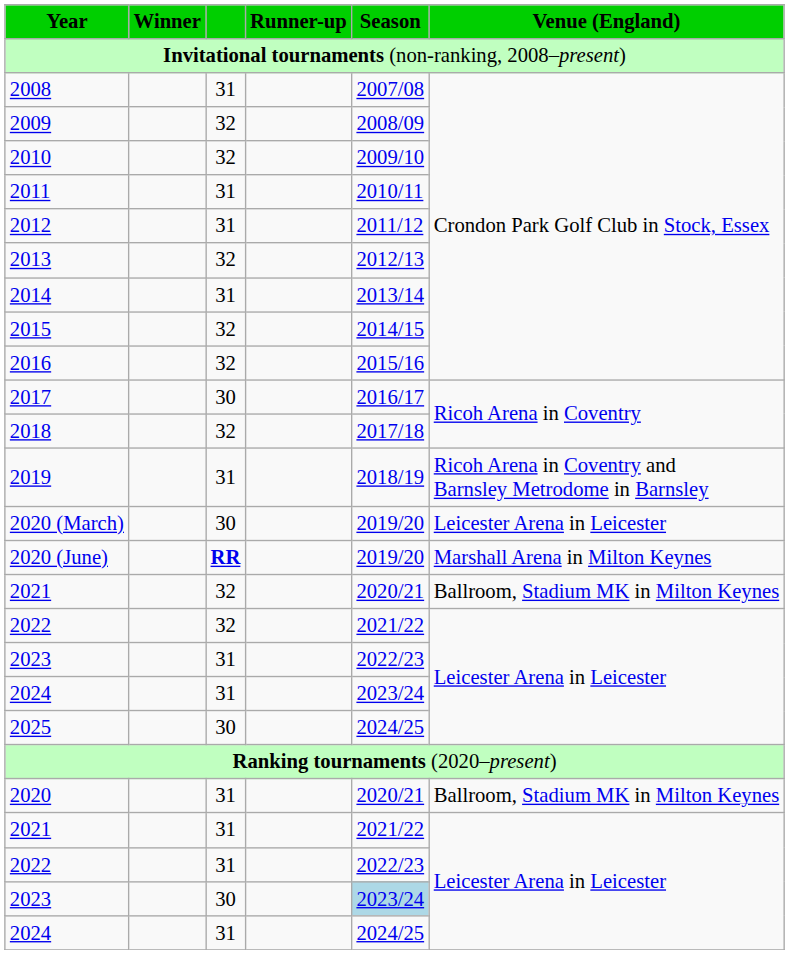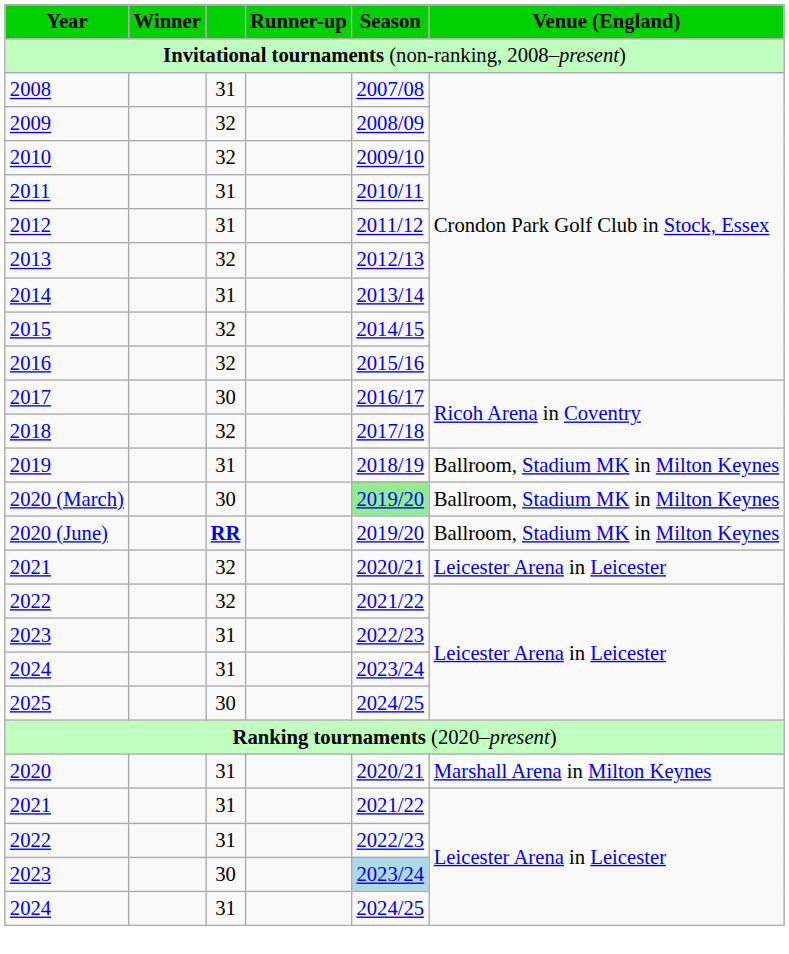 <table class="wikitable" style="margin:auto;font-size:95%;">
 <tr>
 <th style="background:#00cf00;">Year</th>
 <th style="background:#00cf00;">Winner</th>
 <th style="background:#00cf00;"></th>
 <th style="background:#00cf00;">Runner-up</th>
 <th style="background:#00cf00;">Season</th>
 <th style="background:#00cf00;">Venue (England)</th>
 </tr>
 <tr>
 <td colspan=6 style="text-align:center; background:#c0ffc0;"><strong>Invitational tournaments</strong> (non-ranking, 2008–<em>present</em>)</td>
 </tr>
 <tr>
 <td><a href='#'>2008</a></td>
 <td></td>
 <td style="text-align:center;">31</td>
 <td></td>
 <td><a href='#'>2007/08</a></td>
 <td rowspan=9>Crondon Park Golf Club in <a href='#'>Stock, Essex</a></td>
 </tr>
 <tr>
 <td><a href='#'>2009</a></td>
 <td></td>
 <td style="text-align:center;">32</td>
 <td></td>
 <td><a href='#'>2008/09</a></td>
 </tr>
 <tr>
 <td><a href='#'>2010</a></td>
 <td></td>
 <td style="text-align:center;">32</td>
 <td></td>
 <td><a href='#'>2009/10</a></td>
 </tr>
 <tr>
 <td><a href='#'>2011</a></td>
 <td></td>
 <td style="text-align:center;">31</td>
 <td></td>
 <td><a href='#'>2010/11</a></td>
 </tr>
 <tr>
 <td><a href='#'>2012</a></td>
 <td></td>
 <td style="text-align:center;">31</td>
 <td></td>
 <td><a href='#'>2011/12</a></td>
 </tr>
 <tr>
 <td><a href='#'>2013</a></td>
 <td></td>
 <td style="text-align:center;">32</td>
 <td></td>
 <td><a href='#'>2012/13</a></td>
 </tr>
 <tr>
 <td><a href='#'>2014</a></td>
 <td></td>
 <td style="text-align:center;">31</td>
 <td></td>
 <td><a href='#'>2013/14</a></td>
 </tr>
 <tr>
 <td><a href='#'>2015</a></td>
 <td></td>
 <td style="text-align:center;">32</td>
 <td></td>
 <td><a href='#'>2014/15</a></td>
 </tr>
 <tr>
 <td><a href='#'>2016</a></td>
 <td></td>
 <td style="text-align:center;">32</td>
 <td></td>
 <td><a href='#'>2015/16</a></td>
 </tr>
 <tr>
 <td><a href='#'>2017</a></td>
 <td></td>
 <td style="text-align:center;">30</td>
 <td></td>
 <td><a href='#'>2016/17</a></td>
 <td rowspan=2><a href='#'>Ricoh Arena</a> in <a href='#'>Coventry</a></td>
 </tr>
 <tr>
 <td><a href='#'>2018</a></td>
 <td></td>
 <td style="text-align:center;">32</td>
 <td></td>
 <td><a href='#'>2017/18</a></td>
 </tr>
 <tr>
 <td><a href='#'>2019</a></td>
 <td></td>
 <td style="text-align:center;">31</td>
 <td></td>
 <td><a href='#'>2018/19</a></td>
-<td><a href='#'>Ricoh Arena</a> in <a href='#'>Coventry</a> and<br><a href='#'>Barnsley Metrodome</a> in <a href='#'>Barnsley</a></td>
+<td>Ballroom, <a href='#'>Stadium MK</a> in <a href='#'>Milton Keynes</a></td>
 </tr>
 <tr>
 <td><a href='#'>2020 (March)</a></td>
 <td></td>
 <td style="text-align:center;">30</td>
 <td></td>
-<td><a href='#'>2019/20</a></td>
-<td><a href='#'>Leicester Arena</a> in <a href='#'>Leicester</a></td>
+<td style="background: lightgreen;"><a href='#'>2019/20</a></td>
+<td>Ballroom, <a href='#'>Stadium MK</a> in <a href='#'>Milton Keynes</a></td>
 </tr>
 <tr>
 <td><a href='#'>2020 (June)</a></td>
 <td></td>
 <td style="text-align:center;"><strong><a href='#'>RR</a></strong></td>
 <td></td>
 <td><a href='#'>2019/20</a></td>
-<td><a href='#'>Marshall Arena</a> in <a href='#'>Milton Keynes</a></td>
+<td>Ballroom, <a href='#'>Stadium MK</a> in <a href='#'>Milton Keynes</a></td>
 </tr>
 <tr>
 <td><a href='#'>2021</a></td>
 <td></td>
 <td style="text-align:center;">32</td>
 <td></td>
 <td><a href='#'>2020/21</a></td>
-<td>Ballroom, <a href='#'>Stadium MK</a> in <a href='#'>Milton Keynes</a></td>
+<td><a href='#'>Leicester Arena</a> in <a href='#'>Leicester</a></td>
 </tr>
 <tr>
 <td><a href='#'>2022</a></td>
 <td></td>
 <td style="text-align:center;">32</td>
 <td></td>
 <td><a href='#'>2021/22</a></td>
 <td rowspan=4><a href='#'>Leicester Arena</a> in <a href='#'>Leicester</a></td>
 </tr>
 <tr>
 <td><a href='#'>2023</a></td>
 <td></td>
 <td style="text-align:center;">31</td>
 <td></td>
 <td><a href='#'>2022/23</a></td>
 </tr>
 <tr>
 <td><a href='#'>2024</a></td>
 <td></td>
 <td style="text-align:center;">31</td>
 <td></td>
 <td><a href='#'>2023/24</a></td>
 </tr>
 <tr>
 <td><a href='#'>2025</a></td>
 <td></td>
 <td style="text-align:center;">30</td>
 <td></td>
 <td><a href='#'>2024/25</a></td>
 </tr>
 <tr>
 <td colspan=6 style="text-align:center; background:#c0ffc0;"><strong>Ranking tournaments</strong> (2020–<em>present</em>)</td>
 </tr>
 <tr>
 <td><a href='#'>2020</a></td>
 <td></td>
 <td style="text-align:center;">31</td>
 <td></td>
 <td><a href='#'>2020/21</a></td>
-<td>Ballroom, <a href='#'>Stadium MK</a> in <a href='#'>Milton Keynes</a></td>
+<td><a href='#'>Marshall Arena</a> in <a href='#'>Milton Keynes</a></td>
 </tr>
 <tr>
 <td><a href='#'>2021</a></td>
 <td></td>
 <td style="text-align:center;">31</td>
 <td></td>
 <td><a href='#'>2021/22</a></td>
 <td rowspan=4><a href='#'>Leicester Arena</a> in <a href='#'>Leicester</a></td>
 </tr>
 <tr>
 <td><a href='#'>2022</a></td>
 <td></td>
 <td style="text-align:center;">31</td>
 <td></td>
 <td><a href='#'>2022/23</a></td>
 </tr>
 <tr>
 <td><a href='#'>2023</a></td>
 <td></td>
 <td style="text-align:center;">30</td>
 <td></td>
 <td style="background: lightblue;"><a href='#'>2023/24</a></td>
 </tr>
 <tr>
 <td><a href='#'>2024</a></td>
 <td></td>
 <td style="text-align:center;">31</td>
 <td></td>
 <td><a href='#'>2024/25</a></td>
 </tr>
 </table>
